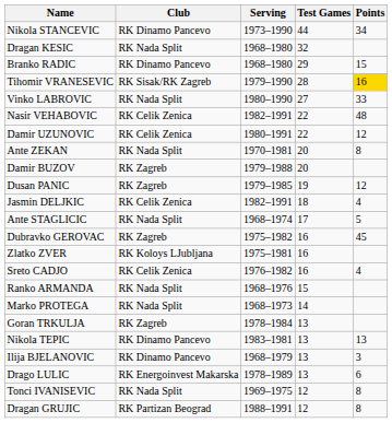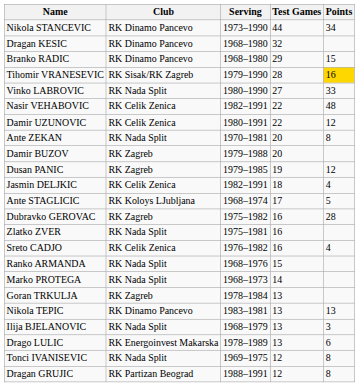 <table class="wikitable">
 <tr align="left">
 <th>Name</th>
 <th>Club</th>
 <th>Serving</th>
 <th>Test Games</th>
 <th>Points</th>
 </tr>
 <tr>
 <td>Nikola STANCEVIC</td>
 <td>RK Dinamo Pancevo</td>
 <td>1973–1990</td>
 <td>44</td>
 <td>34</td>
 </tr>
 <tr>
 <td>Dragan KESIC</td>
-<td>RK Nada Split</td>
+<td>RK Dinamo Pancevo</td>
 <td>1968–1980</td>
 <td>32</td>
 <td 18></td>
 </tr>
 <tr>
 <td>Branko RADIC</td>
 <td>RK Dinamo Pancevo</td>
 <td>1968–1980</td>
 <td>29</td>
 <td>15</td>
 </tr>
 <tr>
 <td>Tihomir VRANESEVIC</td>
 <td>RK Sisak/RK Zagreb</td>
 <td>1979–1990</td>
 <td>28</td>
 <td style="background: gold;">16</td>
 </tr>
 <tr>
 <td>Vinko LABROVIC</td>
 <td>RK Nada Split</td>
 <td>1980–1990</td>
 <td>27</td>
 <td>33</td>
 </tr>
 <tr>
 <td>Nasir VEHABOVIC</td>
 <td>RK Celik Zenica</td>
 <td>1982–1991</td>
 <td>22</td>
 <td>48</td>
 </tr>
 <tr>
 <td>Damir UZUNOVIC</td>
 <td>RK Celik Zenica</td>
 <td>1980–1991</td>
 <td>22</td>
 <td>12</td>
 </tr>
 <tr>
 <td>Ante ZEKAN</td>
 <td>RK Nada Split</td>
 <td>1970–1981</td>
 <td>20</td>
 <td>8</td>
 </tr>
 <tr>
 <td>Damir BUZOV</td>
 <td>RK Zagreb</td>
 <td>1979–1988</td>
 <td>20</td>
 <td></td>
 </tr>
 <tr>
 <td>Dusan PANIC</td>
 <td>RK Zagreb</td>
 <td>1979–1985</td>
 <td>19</td>
 <td>12</td>
 </tr>
 <tr>
 <td>Jasmin DELJKIC</td>
 <td>RK Celik Zenica</td>
 <td>1982–1991</td>
 <td>18</td>
 <td>4</td>
 </tr>
 <tr>
 <td>Ante STAGLICIC</td>
-<td>RK Nada Split</td>
+<td>RK Koloys LJubljana</td>
 <td>1968–1974</td>
 <td>17</td>
 <td>5</td>
 </tr>
 <tr>
 <td>Dubravko GEROVAC</td>
 <td>RK Zagreb</td>
 <td>1975–1982</td>
 <td>16</td>
-<td>45</td>
+<td>28</td>
 </tr>
 <tr>
 <td>Zlatko ZVER</td>
-<td>RK Koloys LJubljana</td>
+<td>RK Nada Split</td>
 <td>1975–1981</td>
 <td>16</td>
 <td></td>
 </tr>
 <tr>
 <td>Sreto CADJO</td>
 <td>RK Celik Zenica</td>
 <td>1976–1982</td>
 <td>16</td>
 <td>4</td>
 </tr>
 <tr>
 <td>Ranko ARMANDA</td>
 <td>RK Nada Split</td>
 <td>1968–1976</td>
 <td>15</td>
 <td></td>
 </tr>
 <tr>
 <td>Marko PROTEGA</td>
 <td>RK Nada Split</td>
 <td>1968–1973</td>
 <td>14</td>
 <td></td>
 </tr>
 <tr>
 <td>Goran TRKULJA</td>
 <td>RK Zagreb</td>
 <td>1978–1984</td>
 <td>13</td>
 <td></td>
 </tr>
 <tr>
 <td>Nikola TEPIC</td>
 <td>RK Dinamo Pancevo</td>
 <td>1983–1981</td>
 <td>13</td>
 <td>13</td>
 </tr>
 <tr>
 <td>Ilija BJELANOVIC</td>
-<td>RK Dinamo Pancevo</td>
+<td>RK Nada Split</td>
 <td>1968–1979</td>
 <td>13</td>
 <td>3</td>
 </tr>
 <tr>
 <td>Drago LULIC</td>
 <td>RK Energoinvest Makarska</td>
 <td>1978–1989</td>
 <td>13</td>
 <td>6</td>
 </tr>
 <tr>
 <td>Tonci IVANISEVIC</td>
 <td>RK Nada Split</td>
 <td>1969–1975</td>
 <td>12</td>
 <td>8</td>
 </tr>
 <tr>
 <td>Dragan GRUJIC</td>
 <td>RK Partizan Beograd</td>
 <td>1988–1991</td>
 <td>12</td>
 <td>8</td>
 </tr>
 </table>
